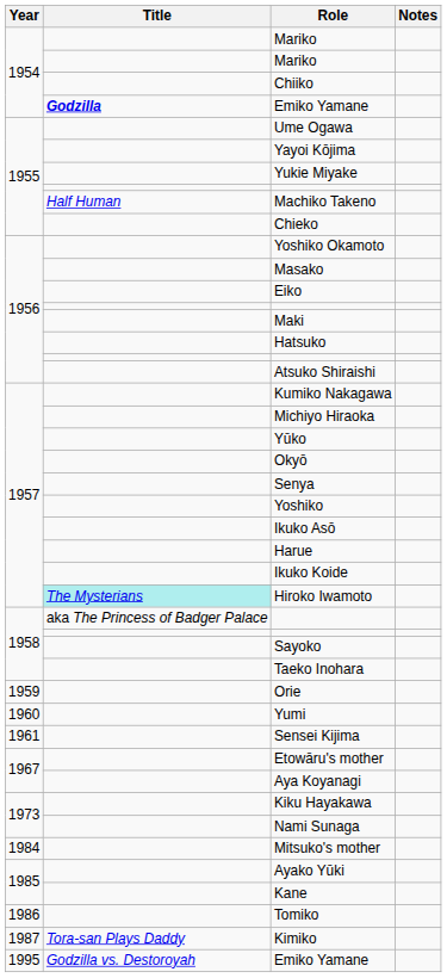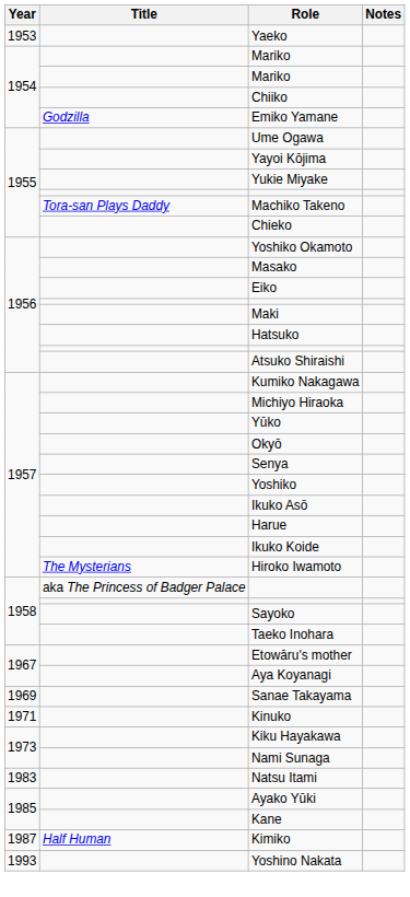 <table class="wikitable">
 <tr>
 <th>Year</th>
 <th>Title</th>
 <th>Role</th>
 <th>Notes</th>
+</tr>
+<tr>
+<td>1953</td>
+<td></td>
+<td>Yaeko</td>
+<td></td>
 </tr>
 <tr>
 <td rowspan="4">1954</td>
 <td></td>
 <td>Mariko</td>
 <td></td>
 </tr>
 <tr>
 <td></td>
 <td>Mariko</td>
 <td></td>
 </tr>
 <tr>
 <td></td>
 <td>Chiiko</td>
 <td></td>
 </tr>
 <tr>
-<td><strong><em><a href='#'>Godzilla</a></em></strong></td>
+<td><em><a href='#'>Godzilla</a></em></td>
 <td>Emiko Yamane</td>
 <td></td>
 </tr>
 <tr>
 <td rowspan="6">1955</td>
 <td></td>
 <td>Ume Ogawa</td>
 <td></td>
 </tr>
 <tr>
 <td></td>
 <td>Yayoi Kōjima</td>
 <td></td>
 </tr>
 <tr>
 <td></td>
 <td>Yukie Miyake</td>
 <td></td>
 </tr>
 <tr>
 <td></td>
 <td></td>
 <td></td>
 </tr>
 <tr>
-<td><em><a href='#'>Half Human</a></em></td>
+<td><em><a href='#'>Tora-san Plays Daddy</a></em></td>
 <td>Machiko Takeno</td>
 <td></td>
 </tr>
 <tr>
 <td></td>
 <td>Chieko</td>
 <td></td>
 </tr>
 <tr>
 <td rowspan="8">1956</td>
 <td></td>
 <td>Yoshiko Okamoto</td>
 <td></td>
 </tr>
 <tr>
 <td></td>
 <td>Masako</td>
 <td></td>
 </tr>
 <tr>
 <td></td>
 <td>Eiko</td>
 <td></td>
 </tr>
 <tr>
 <td></td>
 <td></td>
 <td></td>
 </tr>
 <tr>
 <td></td>
 <td>Maki</td>
 <td></td>
 </tr>
 <tr>
 <td></td>
 <td>Hatsuko</td>
 <td></td>
 </tr>
 <tr>
 <td></td>
 <td></td>
 <td></td>
 </tr>
 <tr>
 <td></td>
 <td>Atsuko Shiraishi</td>
 <td></td>
 </tr>
 <tr>
 <td rowspan="10">1957</td>
 <td></td>
 <td>Kumiko Nakagawa</td>
 <td></td>
 </tr>
 <tr>
 <td></td>
 <td>Michiyo Hiraoka</td>
 <td></td>
 </tr>
 <tr>
 <td></td>
 <td>Yūko</td>
 <td></td>
 </tr>
 <tr>
 <td></td>
 <td>Okyō</td>
 <td></td>
 </tr>
 <tr>
 <td></td>
 <td>Senya</td>
 <td></td>
 </tr>
 <tr>
 <td></td>
 <td>Yoshiko</td>
 <td></td>
 </tr>
 <tr>
 <td></td>
 <td>Ikuko Asō</td>
 <td></td>
 </tr>
 <tr>
 <td></td>
 <td>Harue</td>
 <td></td>
 </tr>
 <tr>
 <td></td>
 <td>Ikuko Koide</td>
 <td></td>
 </tr>
 <tr>
-<td style="background: paleturquoise;"><em><a href='#'>The Mysterians</a></em></td>
+<td><em><a href='#'>The Mysterians</a></em></td>
 <td>Hiroko Iwamoto</td>
 <td></td>
 </tr>
 <tr>
 <td rowspan="4">1958</td>
 <td> aka <em>The Princess of Badger Palace</em></td>
 <td></td>
 <td></td>
 </tr>
 <tr>
 <td></td>
 <td></td>
 <td></td>
 </tr>
 <tr>
 <td></td>
 <td>Sayoko</td>
 <td></td>
 </tr>
 <tr>
 <td></td>
 <td>Taeko Inohara</td>
 <td></td>
 </tr>
 <tr>
-<td>1959</td>
-<td></td>
-<td>Orie</td>
-<td></td>
-</tr>
-<tr>
-<td>1960</td>
-<td></td>
-<td>Yumi</td>
-<td></td>
-</tr>
-<tr>
-<td>1961</td>
-<td></td>
-<td>Sensei Kijima</td>
-<td></td>
-</tr>
-<tr>
 <td rowspan="2">1967</td>
 <td></td>
 <td>Etowāru's mother</td>
 <td></td>
 </tr>
 <tr>
 <td></td>
 <td>Aya Koyanagi</td>
+<td></td>
+</tr>
+<tr>
+<td>1969</td>
+<td></td>
+<td>Sanae Takayama</td>
+<td></td>
+</tr>
+<tr>
+<td>1971</td>
+<td></td>
+<td>Kinuko</td>
 <td></td>
 </tr>
 <tr>
 <td rowspan="2">1973</td>
 <td></td>
 <td>Kiku Hayakawa</td>
 <td></td>
 </tr>
 <tr>
 <td></td>
 <td>Nami Sunaga</td>
 <td></td>
 </tr>
 <tr>
-<td>1984</td>
+<td>1983</td>
 <td></td>
-<td>Mitsuko's mother</td>
+<td>Natsu Itami</td>
 <td></td>
 </tr>
 <tr>
 <td rowspan="2">1985</td>
 <td></td>
 <td>Ayako Yūki</td>
 <td></td>
 </tr>
 <tr>
 <td></td>
 <td>Kane</td>
 <td></td>
 </tr>
 <tr>
-<td>1986</td>
-<td></td>
-<td>Tomiko</td>
-<td></td>
-</tr>
-<tr>
 <td>1987</td>
-<td><em><a href='#'>Tora-san Plays Daddy</a></em></td>
+<td><em><a href='#'>Half Human</a></em></td>
 <td>Kimiko</td>
 <td></td>
 </tr>
 <tr>
-<td>1995</td>
-<td><em><a href='#'>Godzilla vs. Destoroyah</a></em></td>
-<td>Emiko Yamane</td>
+<td>1993</td>
+<td></td>
+<td>Yoshino Nakata</td>
 <td></td>
 </tr>
 </table>
